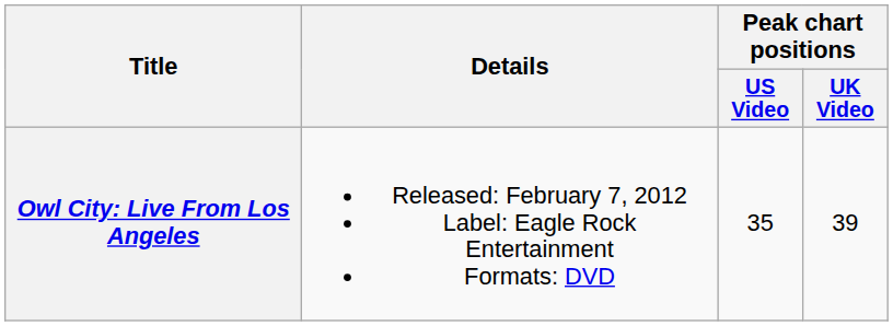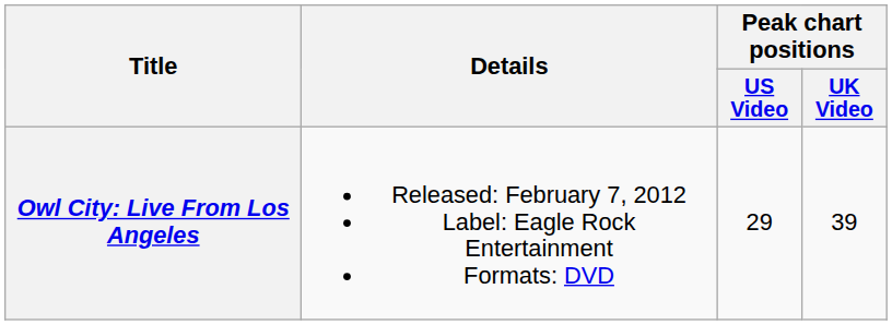 <table class="wikitable plainrowheaders" style="text-align:center;" border="1">
 <tr>
 <th scope="col" rowspan="2" style="width:12em;">Title</th>
 <th scope="col" rowspan="2" style="width:17em;">Details</th>
 <th scope="col" colspan="2">Peak chart positions</th>
 </tr>
 <tr>
 <th scope="col" style="width:3.5em;font-size:90%;"><a href='#'>US<br>Video</a><br></th>
 <th scope="col" style="width:3.5em;font-size:90%;"><a href='#'>UK<br>Video</a><br></th>
 </tr>
 <tr>
 <th scope="row"><em><a href='#'>Owl City: Live From Los Angeles</a></em></th>
 <td><br><ul><li>Released: February 7, 2012</li><li>Label: Eagle Rock Entertainment</li><li>Formats: <a href='#'>DVD</a></li></ul></td>
-<td>35</td>
+<td>29</td>
 <td>39</td>
 </tr>
 </table>
